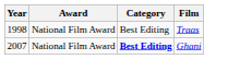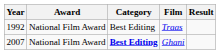 <table class="wikitable" style="font-size: 95%;">
 <tr>
 <th>Year</th>
 <th>Award</th>
 <th>Category</th>
 <th>Film</th>
+<th>Result</th>
 </tr>
 <tr>
-<td>1998</td>
+<td>1992</td>
 <td>National Film Award</td>
 <td>Best Editing</td>
 <td><em><a href='#'>Traas</a></em></td>
+<td></td>
 </tr>
 <tr>
 <td>2007</td>
 <td>National Film Award</td>
 <td><strong><a href='#'>Best Editing</a></strong></td>
 <td><em><a href='#'>Ghani</a></em></td>
+<td></td>
 </tr>
 </table>
